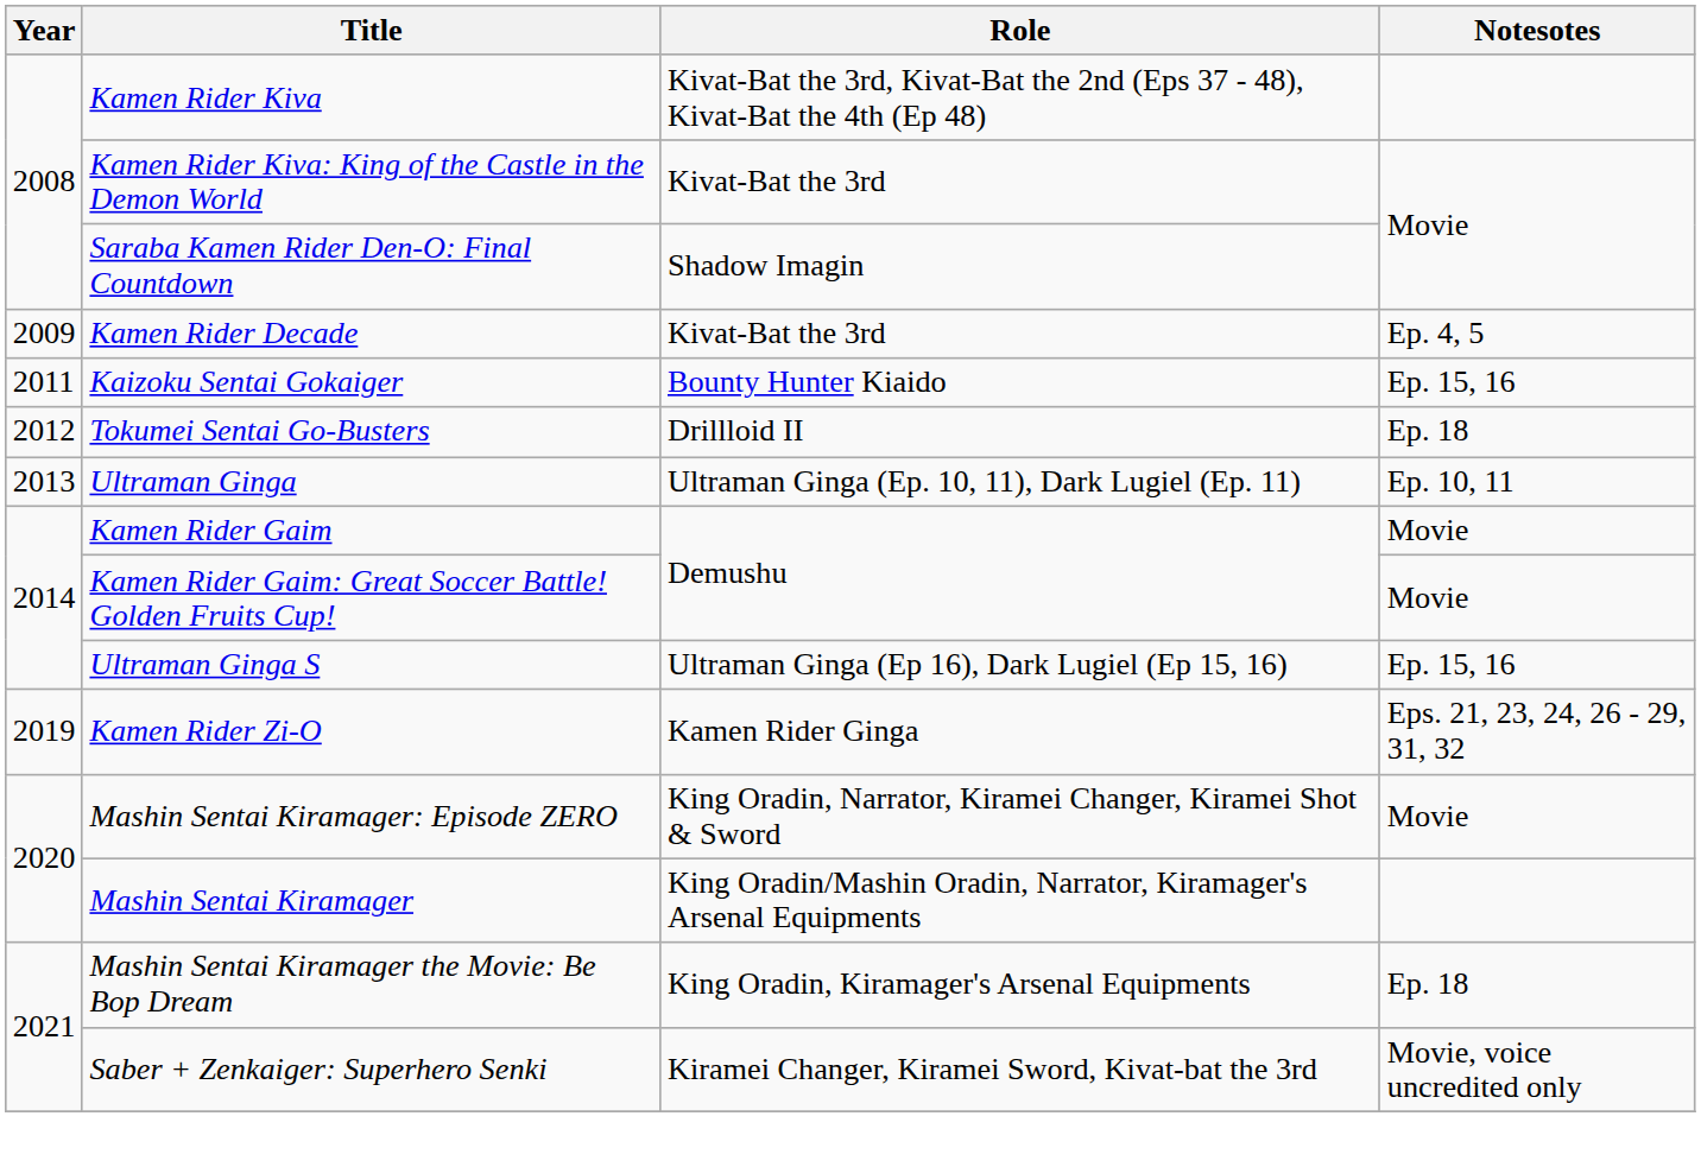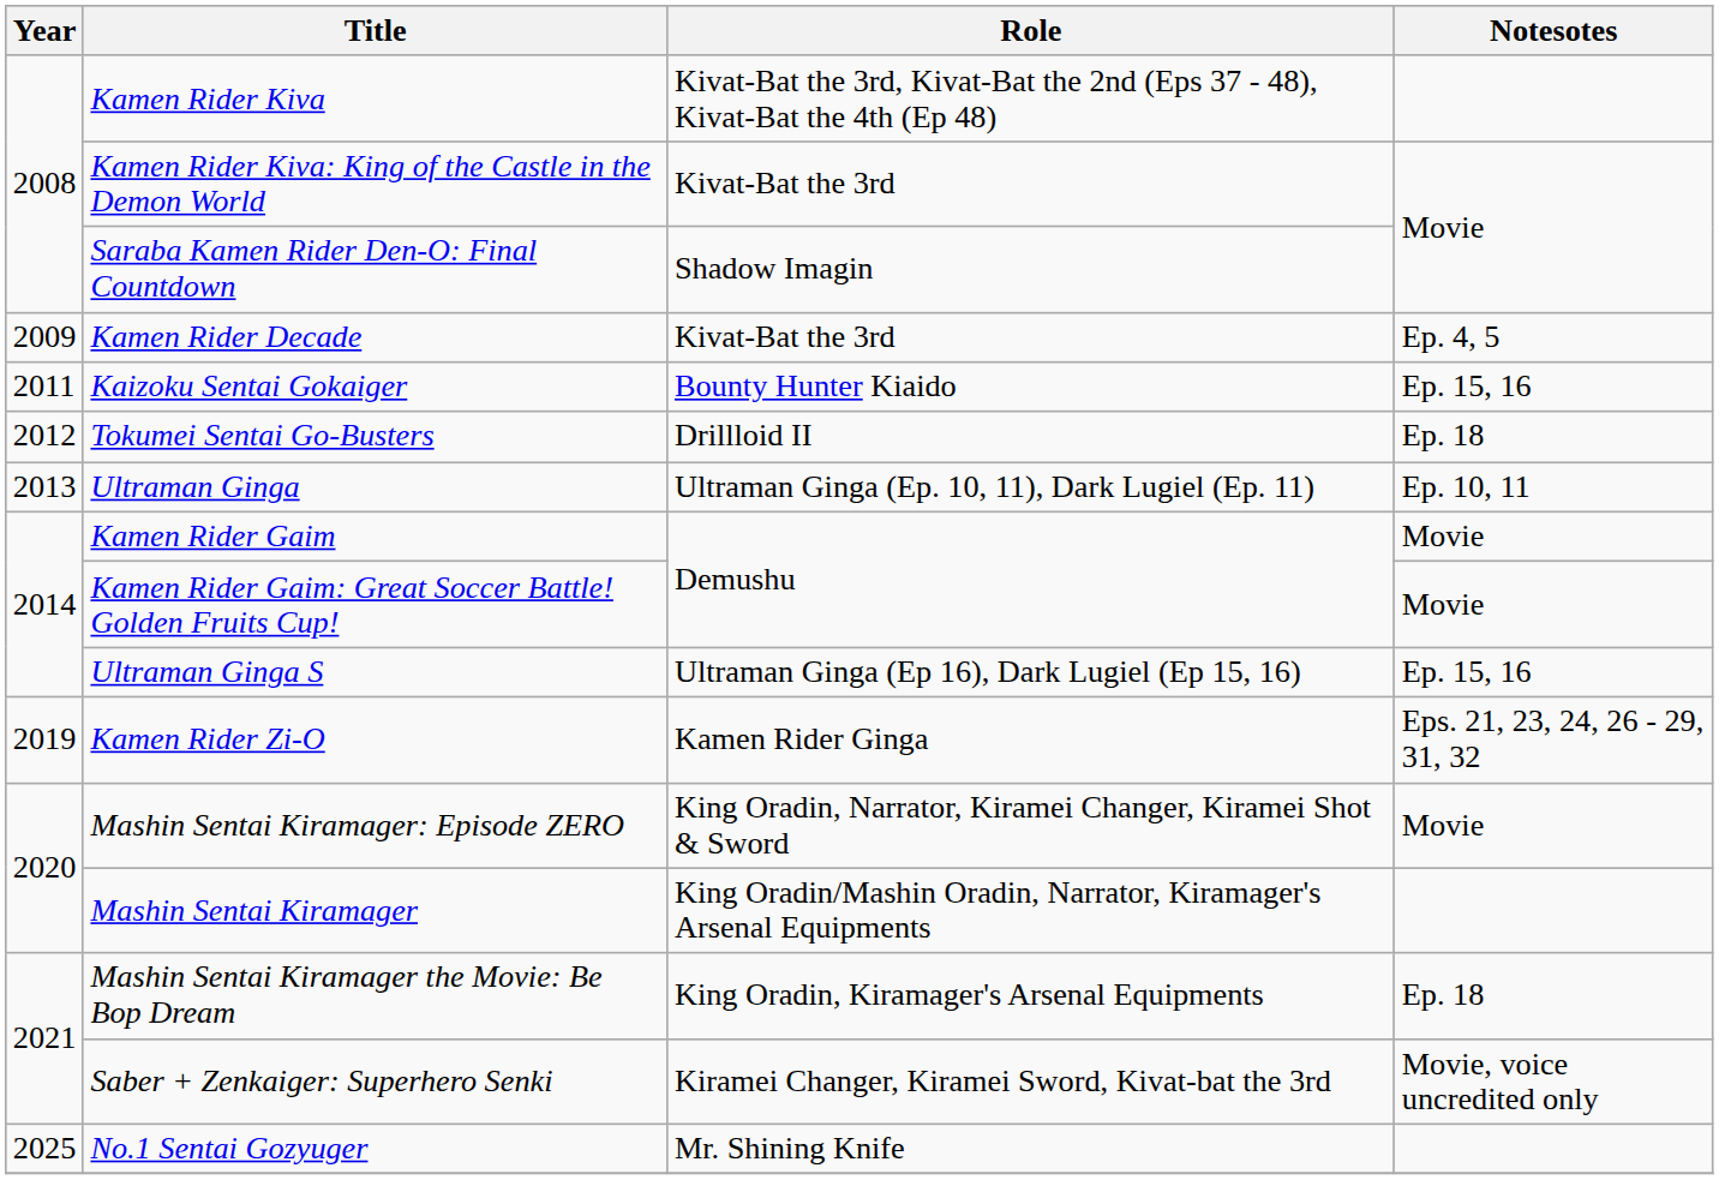 <table class="wikitable">
 <tr>
 <th>Year</th>
 <th>Title</th>
 <th>Role</th>
 <th>Notesotes</th>
 </tr>
 <tr>
 <td rowspan="3">2008</td>
 <td><em><a href='#'>Kamen Rider Kiva</a></em></td>
 <td>Kivat-Bat the 3rd, Kivat-Bat the 2nd (Eps 37 - 48), Kivat-Bat the 4th (Ep 48)</td>
 <td></td>
 </tr>
 <tr>
 <td><em><a href='#'>Kamen Rider Kiva: King of the Castle in the Demon World</a></em></td>
 <td>Kivat-Bat the 3rd</td>
 <td rowspan="2">Movie</td>
 </tr>
 <tr>
 <td><em><a href='#'>Saraba Kamen Rider Den-O: Final Countdown</a></em></td>
 <td>Shadow Imagin</td>
 </tr>
 <tr>
 <td>2009</td>
 <td><em><a href='#'>Kamen Rider Decade</a></em></td>
 <td>Kivat-Bat the 3rd</td>
 <td>Ep. 4, 5</td>
 </tr>
 <tr>
 <td>2011</td>
 <td><em><a href='#'>Kaizoku Sentai Gokaiger</a></em></td>
 <td><a href='#'>Bounty Hunter</a> Kiaido</td>
 <td>Ep. 15, 16</td>
 </tr>
 <tr>
 <td>2012</td>
 <td><em><a href='#'>Tokumei Sentai Go-Busters</a></em></td>
 <td>Drillloid II</td>
 <td>Ep. 18</td>
 </tr>
 <tr>
 <td>2013</td>
 <td><em><a href='#'>Ultraman Ginga</a></em></td>
 <td>Ultraman Ginga (Ep. 10, 11), Dark Lugiel (Ep. 11)</td>
 <td>Ep. 10, 11</td>
 </tr>
 <tr>
 <td rowspan="3">2014</td>
 <td><em><a href='#'>Kamen Rider Gaim</a></em></td>
 <td rowspan="2">Demushu</td>
 <td>Movie</td>
 </tr>
 <tr>
 <td><em><a href='#'>Kamen Rider Gaim: Great Soccer Battle! Golden Fruits Cup!</a></em></td>
 <td>Movie</td>
 </tr>
 <tr>
 <td><em><a href='#'>Ultraman Ginga S</a></em></td>
 <td>Ultraman Ginga (Ep 16), Dark Lugiel (Ep 15, 16)</td>
 <td>Ep. 15, 16</td>
 </tr>
 <tr>
 <td>2019</td>
 <td><em><a href='#'>Kamen Rider Zi-O</a></em></td>
 <td>Kamen Rider Ginga</td>
 <td>Eps. 21, 23, 24, 26 - 29, 31, 32</td>
 </tr>
 <tr>
 <td rowspan="2">2020</td>
 <td><em>Mashin Sentai Kiramager: Episode ZERO</em></td>
 <td>King Oradin, Narrator, Kiramei Changer, Kiramei Shot & Sword</td>
 <td>Movie</td>
 </tr>
 <tr>
 <td><em><a href='#'>Mashin Sentai Kiramager</a></em></td>
 <td>King Oradin/Mashin Oradin, Narrator, Kiramager's Arsenal Equipments</td>
 <td></td>
 </tr>
 <tr>
 <td rowspan="2">2021</td>
 <td><em>Mashin Sentai Kiramager the Movie: Be Bop Dream</em></td>
 <td>King Oradin, Kiramager's Arsenal Equipments</td>
 <td>Ep. 18</td>
 </tr>
 <tr>
 <td><em>Saber + Zenkaiger: Superhero Senki</em></td>
 <td>Kiramei Changer, Kiramei Sword, Kivat-bat the 3rd</td>
 <td>Movie, voice uncredited only</td>
 </tr>
 <tr>
+<td>2025</td>
+<td><em><a href='#'>No.1 Sentai Gozyuger</a></em></td>
+<td>Mr. Shining Knife</td>
+<td></td>
+</tr>
+<tr>
 </tr>
 </table>
